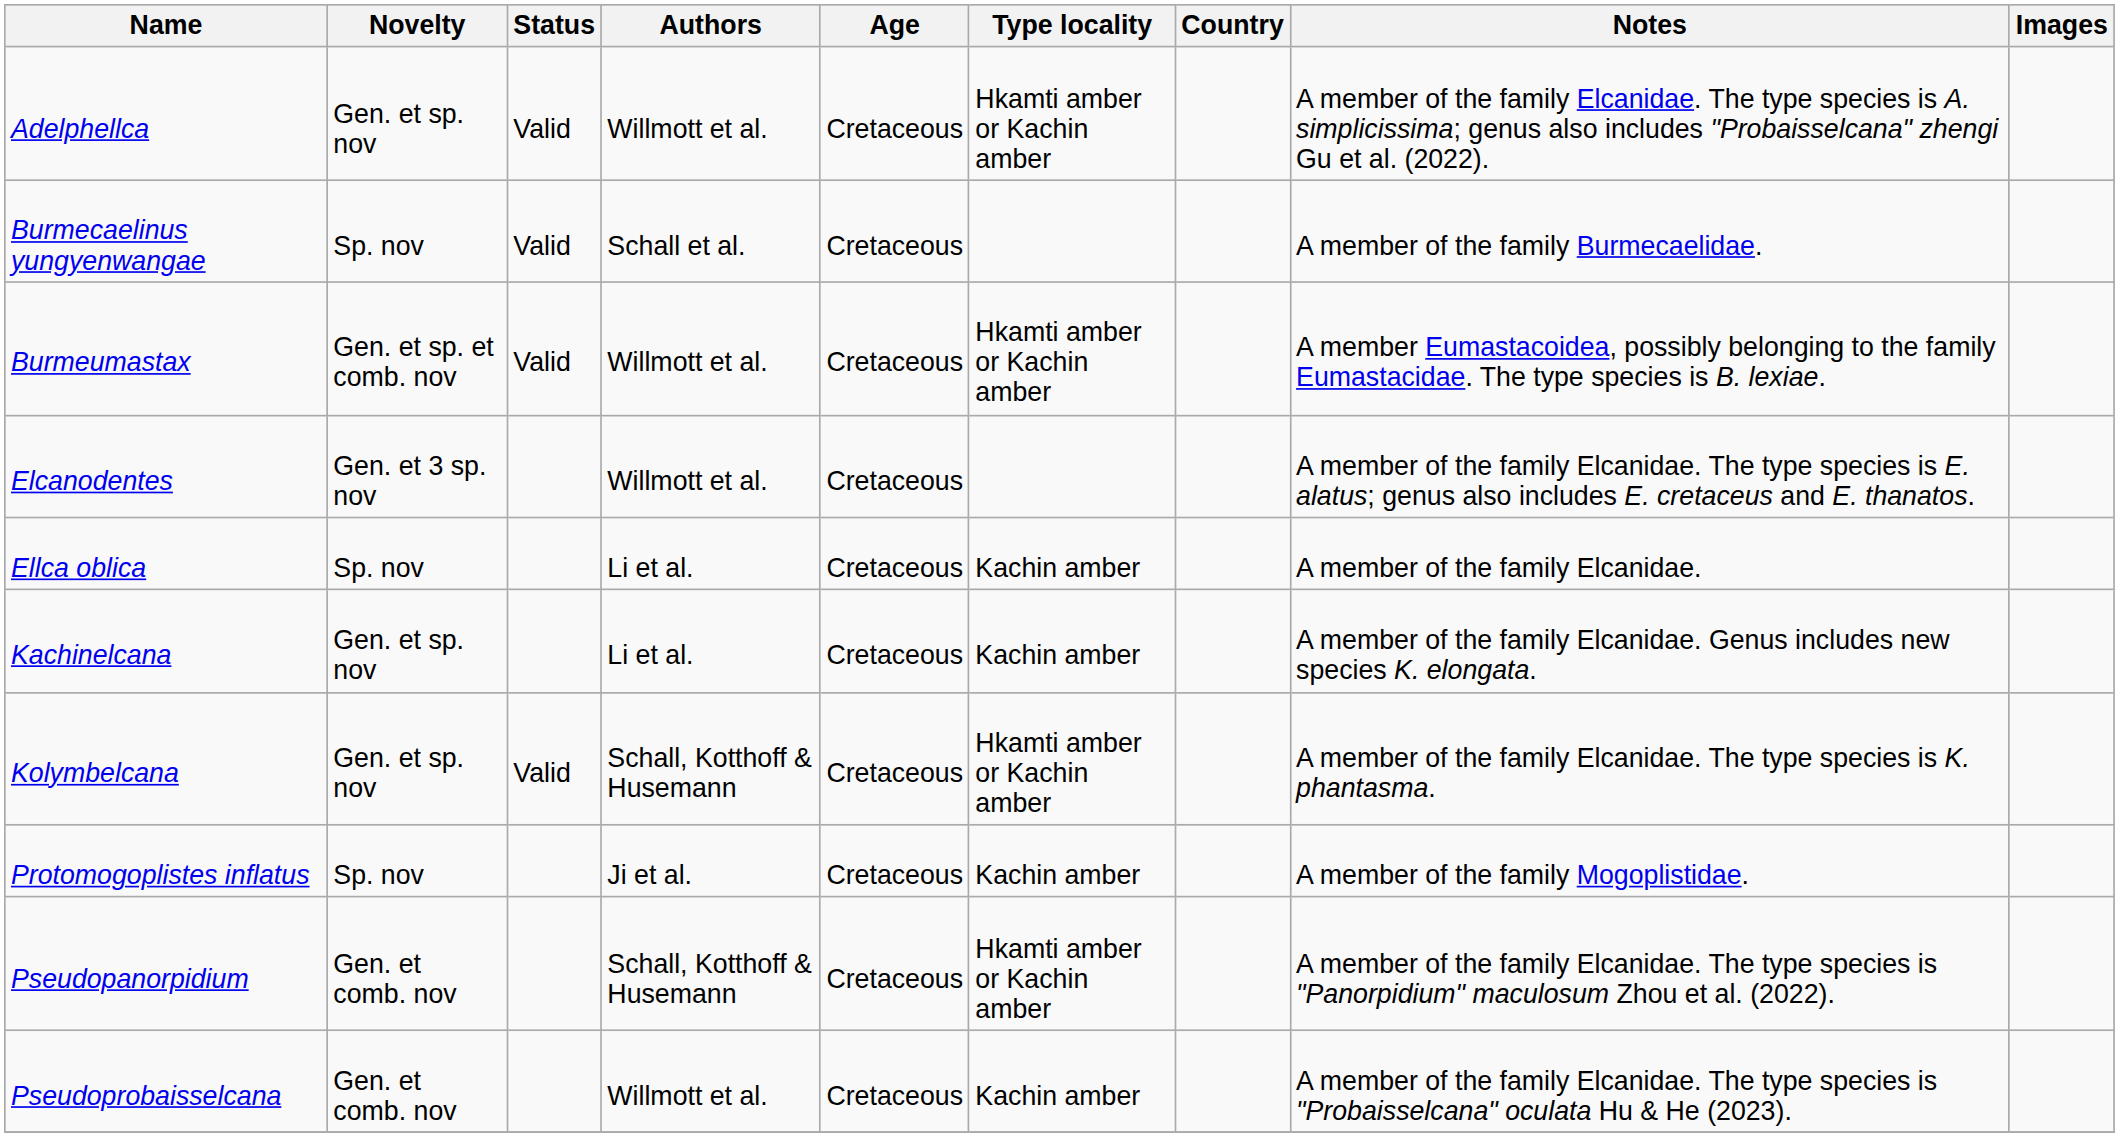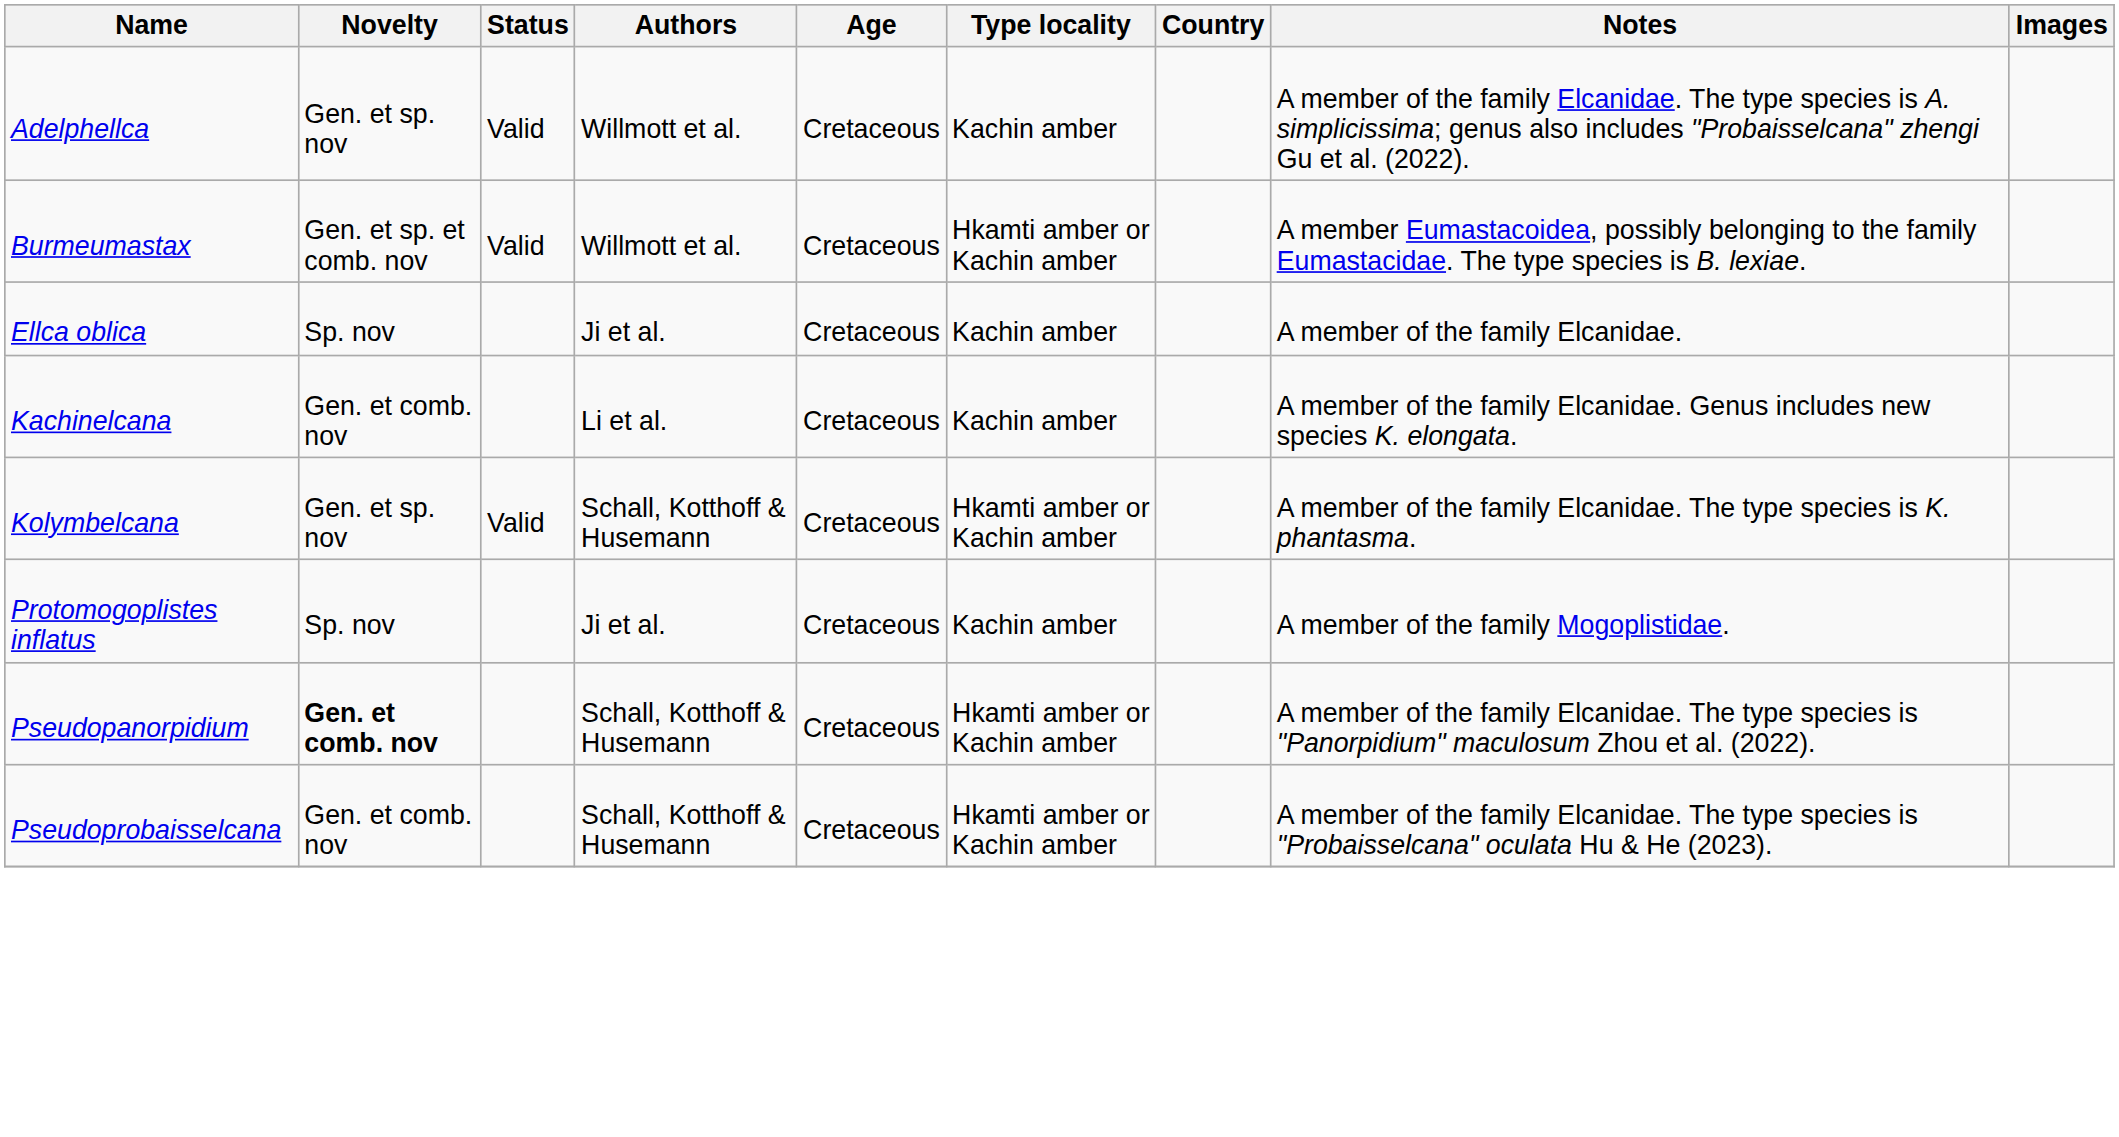 <table class="wikitable sortable" align="center" width="100%">
 <tr>
 <th>Name</th>
 <th>Novelty</th>
 <th>Status</th>
 <th>Authors</th>
 <th>Age</th>
 <th>Type locality</th>
 <th>Country</th>
 <th>Notes</th>
 <th>Images</th>
 </tr>
 <tr>
 <td><br><em><a href='#'>Adelphellca</a></em></td>
 <td><br>Gen. et sp. nov</td>
 <td><br>Valid</td>
 <td><br>Willmott et al.</td>
 <td><br>Cretaceous</td>
-<td><br>Hkamti amber or Kachin amber</td>
+<td><br>Kachin amber</td>
 <td><br></td>
 <td><br>A member of the family <a href='#'>Elcanidae</a>. The type species is <em>A. simplicissima</em>; genus also includes <em>"Probaisselcana" zhengi</em> Gu et al. (2022).</td>
-<td></td>
-</tr>
-<tr>
-<td><br><em><a href='#'>Burmecaelinus yungyenwangae</a></em></td>
-<td><br>Sp. nov</td>
-<td><br>Valid</td>
-<td><br>Schall et al.</td>
-<td><br>Cretaceous</td>
-<td></td>
-<td><br></td>
-<td><br>A member of the family <a href='#'>Burmecaelidae</a>.</td>
 <td></td>
 </tr>
 <tr>
 <td><br><em><a href='#'>Burmeumastax</a></em></td>
 <td><br>Gen. et sp. et comb. nov</td>
 <td><br>Valid</td>
 <td><br>Willmott et al.</td>
 <td><br>Cretaceous</td>
 <td><br>Hkamti amber or Kachin amber</td>
 <td><br></td>
 <td><br>A member <a href='#'>Eumastacoidea</a>, possibly belonging to the family <a href='#'>Eumastacidae</a>. The type species is <em>B. lexiae</em>.</td>
 <td></td>
 </tr>
 <tr>
-<td><br><em><a href='#'>Elcanodentes</a></em></td>
-<td><br>Gen. et 3 sp. nov</td>
-<td></td>
-<td><br>Willmott et al.</td>
-<td><br>Cretaceous</td>
-<td></td>
-<td><br></td>
-<td><br>A member of the family Elcanidae. The type species is <em>E. alatus</em>; genus also includes <em>E. cretaceus</em> and <em>E. thanatos</em>.</td>
-<td></td>
-</tr>
-<tr>
 <td><br><em><a href='#'>Ellca oblica</a></em></td>
 <td><br>Sp. nov</td>
 <td></td>
-<td><br>Li et al.</td>
+<td><br>Ji et al.</td>
 <td><br>Cretaceous</td>
 <td><br>Kachin amber</td>
 <td><br></td>
 <td><br>A member of the family Elcanidae.</td>
 <td></td>
 </tr>
 <tr>
 <td><br><em><a href='#'>Kachinelcana</a></em></td>
-<td><br>Gen. et sp. nov</td>
+<td><br>Gen. et comb. nov</td>
 <td></td>
 <td><br>Li et al.</td>
 <td><br>Cretaceous</td>
 <td><br>Kachin amber</td>
 <td><br></td>
 <td><br>A member of the family Elcanidae. Genus includes new species <em>K. elongata</em>.</td>
 <td></td>
 </tr>
 <tr>
 <td><br><em><a href='#'>Kolymbelcana</a></em></td>
 <td><br>Gen. et sp. nov</td>
 <td><br>Valid</td>
 <td><br>Schall, Kotthoff & Husemann</td>
 <td><br>Cretaceous</td>
 <td><br>Hkamti amber or Kachin amber</td>
 <td><br></td>
 <td><br>A member of the family Elcanidae. The type species is <em>K. phantasma</em>.</td>
 <td></td>
 </tr>
 <tr>
 <td><br><em><a href='#'>Protomogoplistes inflatus</a></em></td>
 <td><br>Sp. nov</td>
 <td></td>
 <td><br>Ji et al.</td>
 <td><br>Cretaceous</td>
 <td><br>Kachin amber</td>
 <td><br></td>
 <td><br>A member of the family <a href='#'>Mogoplistidae</a>.</td>
 <td></td>
 </tr>
 <tr>
 <td><br><em><a href='#'>Pseudopanorpidium</a></em></td>
-<td><br>Gen. et comb. nov</td>
+<td><strong><br>Gen. et comb. nov</strong></td>
 <td></td>
 <td><br>Schall, Kotthoff & Husemann</td>
 <td><br>Cretaceous</td>
 <td><br>Hkamti amber or Kachin amber</td>
 <td><br></td>
 <td><br>A member of the family Elcanidae. The type species is <em>"Panorpidium" maculosum</em> Zhou et al. (2022).</td>
 <td></td>
 </tr>
 <tr>
 <td><br><em><a href='#'>Pseudoprobaisselcana</a></em></td>
 <td><br>Gen. et comb. nov</td>
 <td></td>
-<td><br>Willmott et al.</td>
+<td><br>Schall, Kotthoff & Husemann</td>
 <td><br>Cretaceous</td>
-<td><br>Kachin amber</td>
+<td><br>Hkamti amber or Kachin amber</td>
 <td><br></td>
 <td><br>A member of the family Elcanidae. The type species is <em>"Probaisselcana" oculata</em> Hu & He (2023).</td>
 <td></td>
 </tr>
 <tr>
 </tr>
 </table>
